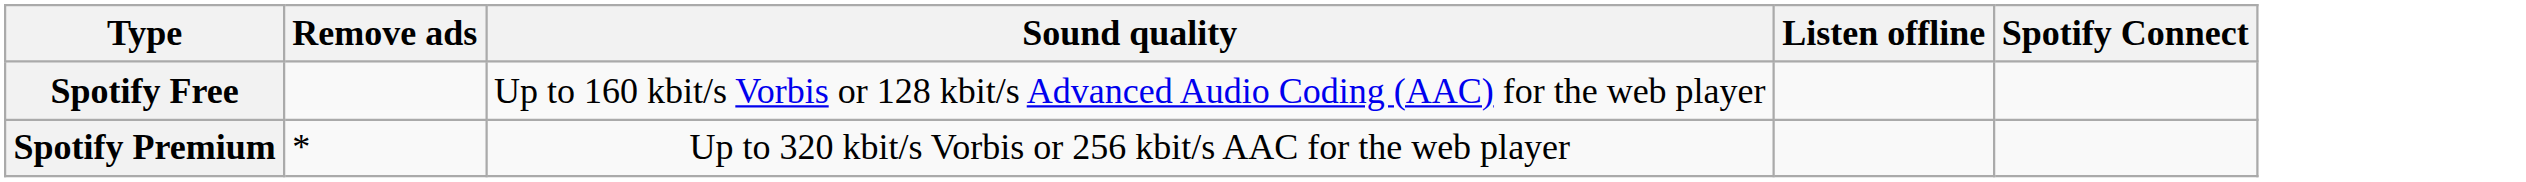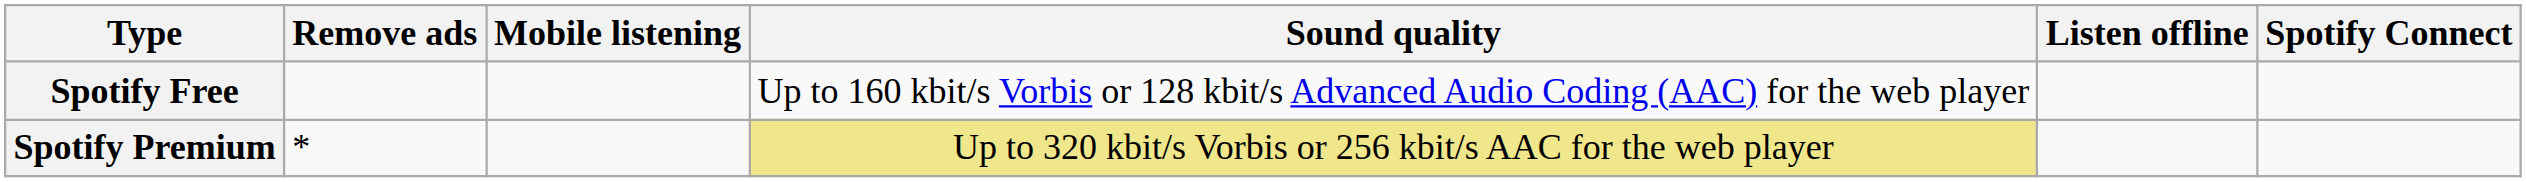 <table class="wikitable plainrowheaders">
 <tr>
 <th scope="col">Type</th>
 <th scope="col">Remove ads</th>
+<th scope="col">Mobile listening</th>
 <th scope="col">Sound quality</th>
 <th scope="col">Listen offline</th>
 <th scope="col">Spotify Connect</th>
 </tr>
 <tr>
 <th scope="row">Spotify Free</th>
+<td></td>
 <td></td>
 <td style="text-align: center;">Up to 160 kbit/s <a href='#'>Vorbis</a> or 128 kbit/s <a href='#'>Advanced Audio Coding (AAC)</a> for the web player</td>
 <td></td>
 <td></td>
 </tr>
 <tr>
 <th scope="row">Spotify Premium</th>
 <td>*</td>
-<td style="text-align: center;">Up to 320 kbit/s Vorbis or 256 kbit/s AAC for the web player</td>
+<td></td>
+<td style="background: khaki; text-align: center;">Up to 320 kbit/s Vorbis or 256 kbit/s AAC for the web player</td>
 <td></td>
 <td></td>
 </tr>
 </table>
